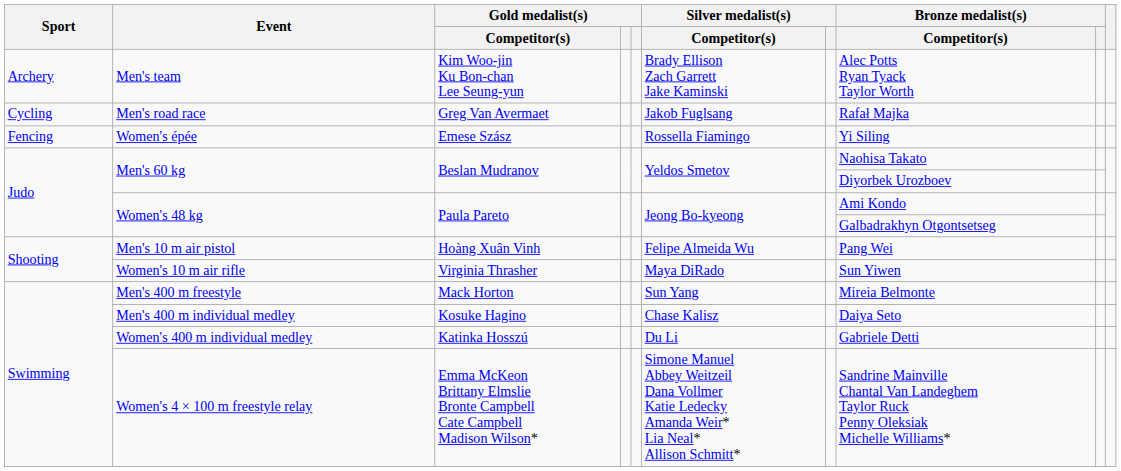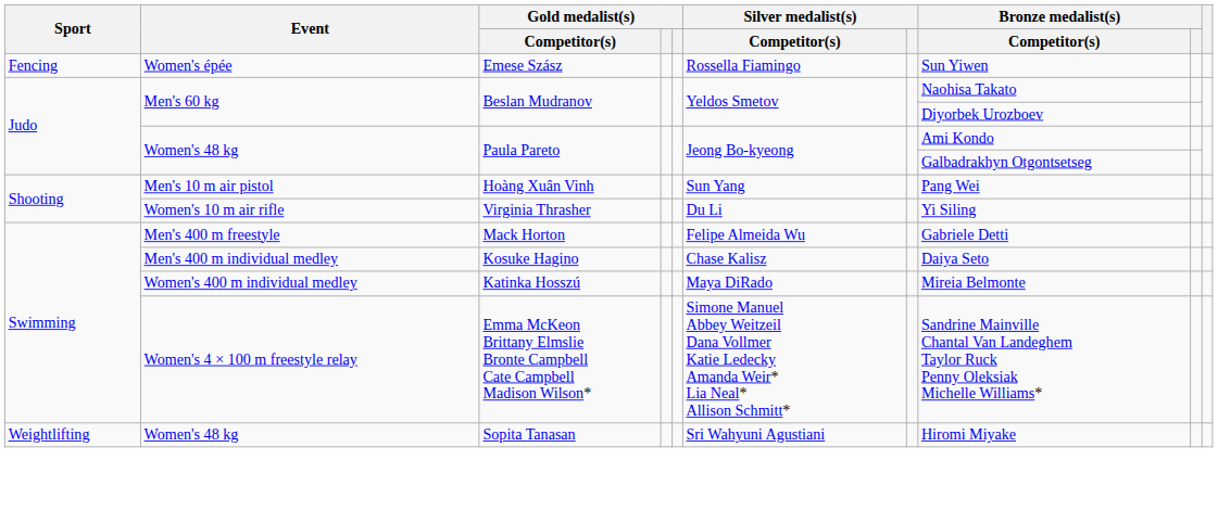 <table class="wikitable" style="width:100%;">
 <tr>
 <th rowspan="2">Sport</th>
 <th rowspan="2">Event</th>
 <th colspan="3">Gold medalist(s)</th>
 <th colspan="2">Silver medalist(s)</th>
 <th colspan="2">Bronze medalist(s)</th>
 <th rowspan="2"></th>
 </tr>
 <tr>
 <th>Competitor(s)</th>
 <th></th>
 <th></th>
 <th>Competitor(s)</th>
 <th></th>
 <th>Competitor(s)</th>
 <th></th>
 </tr>
 <tr>
-<td><a href='#'>Archery</a></td>
-<td><a href='#'>Men's team</a></td>
-<td><a href='#'>Kim Woo-jin</a><br><a href='#'>Ku Bon-chan</a><br><a href='#'>Lee Seung-yun</a></td>
-<td></td>
-<td></td>
-<td><a href='#'>Brady Ellison</a><br><a href='#'>Zach Garrett</a><br><a href='#'>Jake Kaminski</a></td>
-<td></td>
-<td><a href='#'>Alec Potts</a><br><a href='#'>Ryan Tyack</a><br><a href='#'>Taylor Worth</a></td>
-<td></td>
-<td></td>
-</tr>
-<tr>
-<td><a href='#'>Cycling</a></td>
-<td><a href='#'>Men's road race</a></td>
-<td style="white-space: nowrap;"><a href='#'>Greg Van Avermaet</a></td>
-<td></td>
-<td></td>
-<td><a href='#'>Jakob Fuglsang</a></td>
-<td></td>
-<td><a href='#'>Rafał Majka</a></td>
-<td></td>
-<td></td>
-</tr>
-<tr>
 <td><a href='#'>Fencing</a></td>
 <td><a href='#'>Women's épée</a></td>
 <td><a href='#'>Emese Szász</a></td>
 <td></td>
 <td></td>
 <td><a href='#'>Rossella Fiamingo</a></td>
 <td></td>
-<td><a href='#'>Yi Siling</a></td>
+<td><a href='#'>Sun Yiwen</a></td>
 <td></td>
 <td></td>
 </tr>
 <tr>
 <td rowspan="4"><a href='#'>Judo</a></td>
 <td rowspan="2"><a href='#'>Men's 60 kg</a></td>
 <td rowspan="2"><a href='#'>Beslan Mudranov</a></td>
 <td rowspan="2"></td>
 <td rowspan="2"></td>
 <td rowspan="2"><a href='#'>Yeldos Smetov</a></td>
 <td rowspan="2"></td>
 <td><a href='#'>Naohisa Takato</a></td>
 <td></td>
 <td rowspan="2"></td>
 </tr>
 <tr>
 <td><a href='#'>Diyorbek Urozboev</a></td>
 <td></td>
 </tr>
 <tr>
 <td rowspan="2"><a href='#'>Women's 48 kg</a></td>
 <td rowspan="2"><a href='#'>Paula Pareto</a></td>
 <td rowspan="2"></td>
 <td rowspan="2"></td>
 <td rowspan="2"><a href='#'>Jeong Bo-kyeong</a></td>
 <td rowspan="2"></td>
 <td><a href='#'>Ami Kondo</a></td>
 <td></td>
 <td rowspan="2"></td>
 </tr>
 <tr>
 <td style="white-space: nowrap;"><a href='#'>Galbadrakhyn Otgontsetseg</a></td>
 <td></td>
 </tr>
 <tr>
 <td rowspan="2"><a href='#'>Shooting</a></td>
 <td><a href='#'>Men's 10 m air pistol</a></td>
 <td><a href='#'>Hoàng Xuân Vinh</a></td>
 <td></td>
 <td></td>
-<td><a href='#'>Felipe Almeida Wu</a></td>
+<td><a href='#'>Sun Yang</a></td>
 <td></td>
 <td><a href='#'>Pang Wei</a></td>
 <td></td>
 <td></td>
 </tr>
 <tr>
 <td><a href='#'>Women's 10 m air rifle</a></td>
 <td><a href='#'>Virginia Thrasher</a></td>
 <td></td>
 <td></td>
-<td><a href='#'>Maya DiRado</a></td>
+<td><a href='#'>Du Li</a></td>
 <td></td>
-<td><a href='#'>Sun Yiwen</a></td>
+<td><a href='#'>Yi Siling</a></td>
 <td></td>
 <td></td>
 </tr>
 <tr>
 <td rowspan="4"><a href='#'>Swimming</a></td>
 <td><a href='#'>Men's 400 m freestyle</a></td>
 <td><a href='#'>Mack Horton</a></td>
 <td></td>
 <td></td>
-<td><a href='#'>Sun Yang</a></td>
+<td><a href='#'>Felipe Almeida Wu</a></td>
 <td></td>
-<td><a href='#'>Mireia Belmonte</a></td>
+<td><a href='#'>Gabriele Detti</a></td>
 <td></td>
 <td></td>
 </tr>
 <tr>
 <td><a href='#'>Men's 400 m individual medley</a></td>
 <td><a href='#'>Kosuke Hagino</a></td>
 <td></td>
 <td></td>
 <td><a href='#'>Chase Kalisz</a></td>
 <td></td>
 <td><a href='#'>Daiya Seto</a></td>
 <td></td>
 <td></td>
 </tr>
 <tr>
 <td><a href='#'>Women's 400 m individual medley</a></td>
 <td><a href='#'>Katinka Hosszú</a></td>
 <td></td>
 <td></td>
-<td><a href='#'>Du Li</a></td>
+<td><a href='#'>Maya DiRado</a></td>
 <td></td>
-<td><a href='#'>Gabriele Detti</a></td>
+<td><a href='#'>Mireia Belmonte</a></td>
 <td></td>
 <td></td>
 </tr>
 <tr>
 <td><a href='#'>Women's 4 × 100 m freestyle relay</a></td>
 <td><a href='#'>Emma McKeon</a><br><a href='#'>Brittany Elmslie</a><br><a href='#'>Bronte Campbell</a><br><a href='#'>Cate Campbell</a><br><a href='#'>Madison Wilson</a>*</td>
 <td></td>
 <td></td>
 <td><a href='#'>Simone Manuel</a><br><a href='#'>Abbey Weitzeil</a><br><a href='#'>Dana Vollmer</a><br><a href='#'>Katie Ledecky</a><br><a href='#'>Amanda Weir</a>*<br><a href='#'>Lia Neal</a>*<br><a href='#'>Allison Schmitt</a>*</td>
 <td></td>
 <td><a href='#'>Sandrine Mainville</a><br><a href='#'>Chantal Van Landeghem</a><br><a href='#'>Taylor Ruck</a><br><a href='#'>Penny Oleksiak</a><br><a href='#'>Michelle Williams</a>*</td>
 <td></td>
 <td></td>
 </tr>
+<tr>
+<td><a href='#'>Weightlifting</a></td>
+<td><a href='#'>Women's 48 kg</a></td>
+<td><a href='#'>Sopita Tanasan</a></td>
+<td></td>
+<td></td>
+<td style="white-space: nowrap;"><a href='#'>Sri Wahyuni Agustiani</a></td>
+<td></td>
+<td><a href='#'>Hiromi Miyake</a></td>
+<td></td>
+<td></td>
+</tr>
 </table>
